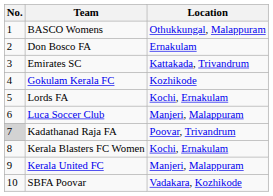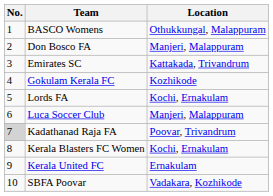 <table class="wikitable">
 <tr>
 <th>No.</th>
 <th>Team</th>
 <th>Location</th>
 </tr>
 <tr>
 <td>1</td>
 <td>BASCO Womens</td>
 <td><a href='#'>Othukkungal</a>, <a href='#'>Malappuram</a></td>
 </tr>
 <tr>
 <td>2</td>
 <td>Don Bosco FA</td>
-<td><a href='#'>Ernakulam</a></td>
+<td><a href='#'>Manjeri</a>, <a href='#'>Malappuram</a></td>
 </tr>
 <tr>
 <td>3</td>
 <td>Emirates SC</td>
 <td><a href='#'>Kattakada</a>, <a href='#'>Trivandrum</a></td>
 </tr>
 <tr>
 <td>4</td>
 <td><a href='#'>Gokulam Kerala FC</a></td>
 <td><a href='#'>Kozhikode</a></td>
 </tr>
 <tr>
 <td>5</td>
 <td>Lords FA</td>
 <td><a href='#'>Kochi</a>, <a href='#'>Ernakulam</a></td>
 </tr>
 <tr>
 <td>6</td>
 <td><a href='#'>Luca Soccer Club</a></td>
 <td><a href='#'>Manjeri</a>, <a href='#'>Malappuram</a></td>
 </tr>
 <tr>
 <td style="background: lightgrey;">7</td>
 <td>Kadathanad Raja FA</td>
 <td><a href='#'>Poovar</a>, <a href='#'>Trivandrum</a></td>
 </tr>
 <tr>
 <td>8</td>
 <td>Kerala Blasters FC Women</td>
 <td><a href='#'>Kochi</a>, <a href='#'>Ernakulam</a></td>
 </tr>
 <tr>
 <td>9</td>
 <td><a href='#'>Kerala United FC</a></td>
-<td><a href='#'>Manjeri</a>, <a href='#'>Malappuram</a></td>
+<td><a href='#'>Ernakulam</a></td>
 </tr>
 <tr>
 <td>10</td>
 <td>SBFA Poovar</td>
 <td><a href='#'>Vadakara</a>, <a href='#'>Kozhikode</a></td>
 </tr>
 </table>
